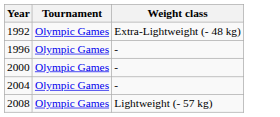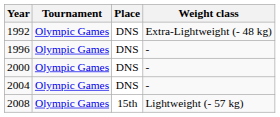 <table class=wikitable>
 <tr>
 <th>Year</th>
 <th>Tournament</th>
+<th>Place</th>
 <th>Weight class</th>
 </tr>
 <tr>
 <td>1992</td>
 <td><a href='#'>Olympic Games</a></td>
+<td bgcolor="white" align="center">DNS</td>
 <td>Extra-Lightweight (- 48 kg)</td>
 </tr>
 <tr>
 <td>1996</td>
 <td><a href='#'>Olympic Games</a></td>
+<td bgcolor="white" align="center">DNS</td>
 <td>-</td>
 </tr>
 <tr>
 <td>2000</td>
 <td><a href='#'>Olympic Games</a></td>
+<td bgcolor="white" align="center">DNS</td>
 <td>-</td>
 </tr>
 <tr>
 <td>2004</td>
 <td><a href='#'>Olympic Games</a></td>
+<td bgcolor="white" align="center">DNS</td>
 <td>-</td>
 </tr>
 <tr>
 <td>2008</td>
 <td><a href='#'>Olympic Games</a></td>
+<td bgcolor="white" align="center">15th</td>
 <td>Lightweight (- 57 kg)</td>
 </tr>
 </table>
